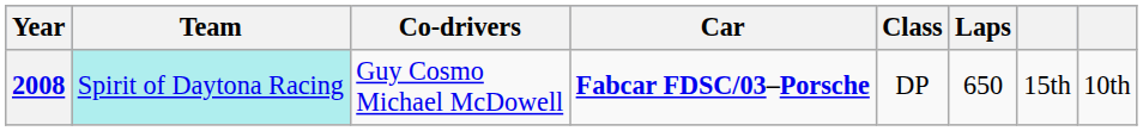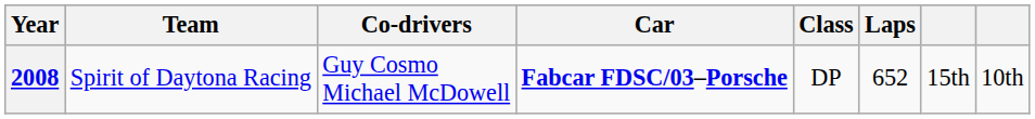 <table class="wikitable" style="text-align:center; font-size:90%">
 <tr style="background:#ABBBDD;">
 <th>Year</th>
 <th>Team</th>
 <th>Co-drivers</th>
 <th>Car</th>
 <th>Class</th>
 <th>Laps</th>
 <th></th>
 <th></th>
 </tr>
 <tr>
 <th><a href='#'>2008</a></th>
-<td align="left" style="background: paleturquoise;"> <a href='#'>Spirit of Daytona Racing</a></td>
+<td align="left"> <a href='#'>Spirit of Daytona Racing</a></td>
 <td align="left"> <a href='#'>Guy Cosmo</a><br> <a href='#'>Michael McDowell</a></td>
 <td><strong><a href='#'>Fabcar FDSC/03</a>–<a href='#'>Porsche</a></strong></td>
 <td>DP</td>
-<td>650</td>
+<td>652</td>
 <td>15th</td>
 <td>10th</td>
 </tr>
 </table>
